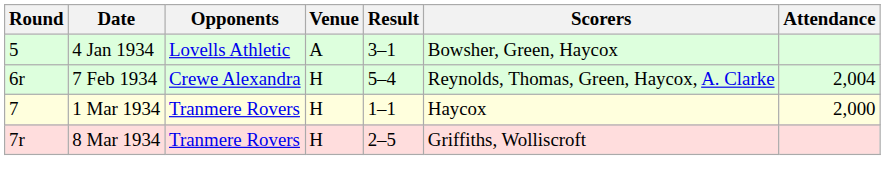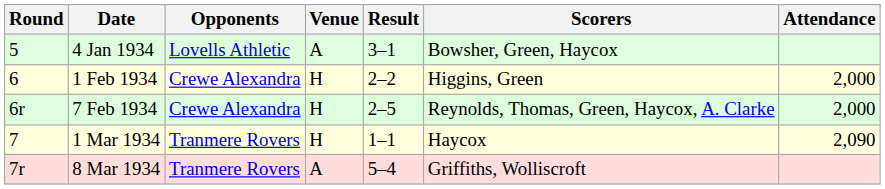 <table class="wikitable">
 <tr>
 <th>Round</th>
 <th>Date</th>
 <th>Opponents</th>
 <th>Venue</th>
 <th>Result</th>
 <th>Scorers</th>
 <th>Attendance</th>
 </tr>
 <tr bgcolor="#ddffdd">
 <td>5</td>
 <td>4 Jan 1934</td>
 <td><a href='#'>Lovells Athletic</a></td>
 <td>A</td>
 <td>3–1</td>
 <td>Bowsher, Green, Haycox</td>
 <td align="right"></td>
 </tr>
+<tr bgcolor="#ffffdd">
+<td>6</td>
+<td>1 Feb 1934</td>
+<td><a href='#'>Crewe Alexandra</a></td>
+<td>H</td>
+<td>2–2</td>
+<td>Higgins, Green</td>
+<td align="right">2,000</td>
+</tr>
 <tr bgcolor="#ddffdd">
 <td>6r</td>
 <td>7 Feb 1934</td>
 <td><a href='#'>Crewe Alexandra</a></td>
 <td>H</td>
-<td>5–4</td>
+<td>2–5</td>
 <td>Reynolds, Thomas, Green, Haycox, <a href='#'>A. Clarke</a></td>
-<td align="right">2,004</td>
+<td align="right">2,000</td>
 </tr>
 <tr bgcolor="#ffffdd">
 <td>7</td>
 <td>1 Mar 1934</td>
 <td><a href='#'>Tranmere Rovers</a></td>
 <td>H</td>
 <td>1–1</td>
 <td>Haycox</td>
-<td align="right">2,000</td>
+<td align="right">2,090</td>
 </tr>
 <tr bgcolor="#ffdddd">
 <td>7r</td>
 <td>8 Mar 1934</td>
 <td><a href='#'>Tranmere Rovers</a></td>
-<td>H</td>
-<td>2–5</td>
+<td>A</td>
+<td>5–4</td>
 <td>Griffiths, Wolliscroft</td>
 <td align="right"></td>
 </tr>
 </table>
